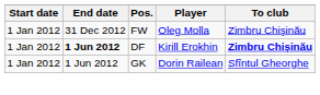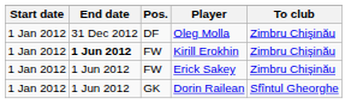 <table class="wikitable">
 <tr>
 </tr>
 <tr>
 <th>Start date</th>
 <th>End date</th>
 <th>Pos.</th>
 <th>Player</th>
 <th>To club</th>
 </tr>
 <tr>
 <td>1 Jan 2012</td>
 <td>31 Dec 2012</td>
-<td>FW</td>
+<td>DF</td>
 <td><a href='#'>Oleg Molla</a></td>
 <td><a href='#'>Zimbru Chişinău</a></td>
 </tr>
 <tr>
 <td>1 Jan 2012</td>
 <td><strong>1 Jun 2012</strong></td>
-<td>DF</td>
+<td>FW</td>
 <td><a href='#'>Kirill Erokhin</a></td>
-<td><strong><a href='#'>Zimbru Chişinău</a></strong></td>
+<td><a href='#'>Zimbru Chişinău</a></td>
+</tr>
+<tr>
+<td>1 Jan 2012</td>
+<td>1 Jun 2012</td>
+<td>FW</td>
+<td><a href='#'>Erick Sakey</a></td>
+<td><a href='#'>Zimbru Chişinău</a></td>
 </tr>
 <tr>
 <td>1 Jan 2012</td>
 <td>1 Jun 2012</td>
 <td>GK</td>
 <td><a href='#'>Dorin Railean</a></td>
 <td><a href='#'>Sfîntul Gheorghe</a></td>
 </tr>
 </table>
